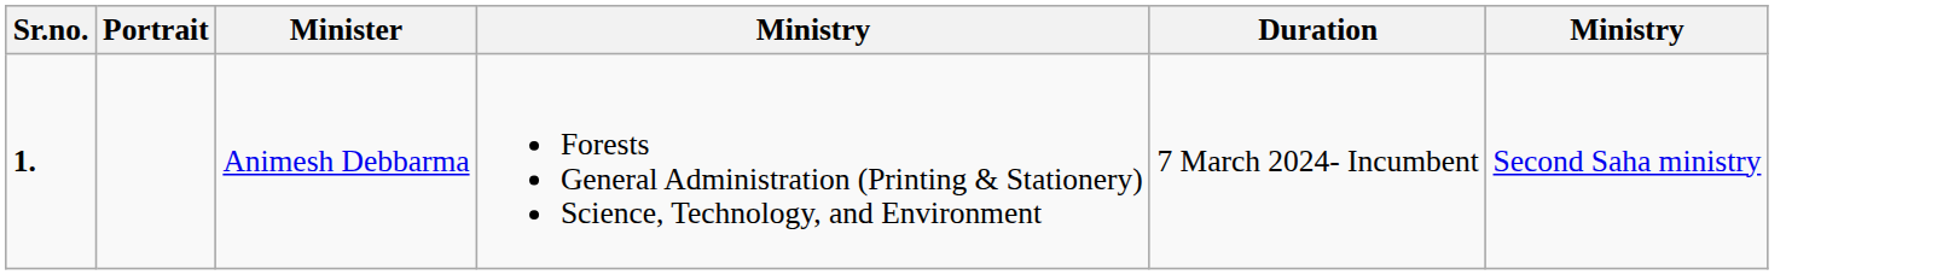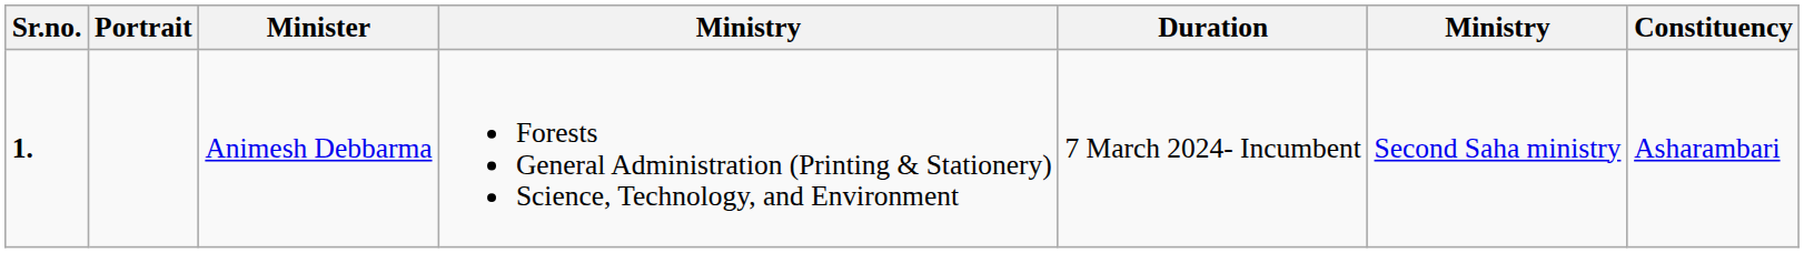 <table class="wikitable">
 <tr>
 <th>Sr.no.</th>
 <th>Portrait</th>
 <th>Minister</th>
 <th>Ministry</th>
 <th>Duration</th>
 <th>Ministry</th>
+<th>Constituency</th>
 </tr>
 <tr>
 <td><strong>1.</strong></td>
 <td></td>
 <td><a href='#'>Animesh Debbarma</a></td>
 <td><br><ul><li>Forests</li><li>General Administration (Printing & Stationery)</li><li>Science, Technology, and Environment</li></ul></td>
 <td>7 March 2024- Incumbent</td>
 <td><a href='#'>Second Saha ministry</a></td>
+<td><a href='#'>Asharambari</a></td>
 </tr>
 </table>
